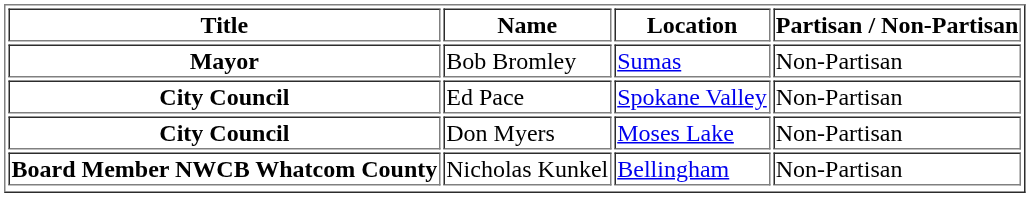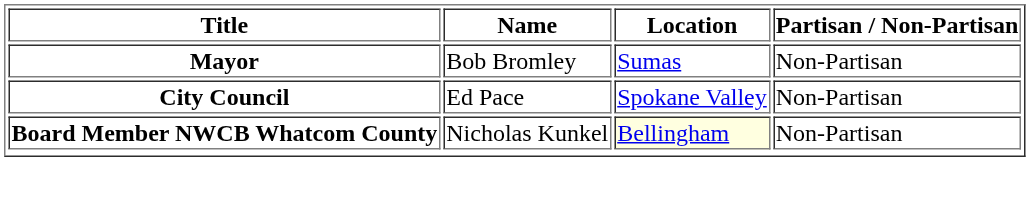 <table border="1">
 <tr>
 <th>Title</th>
 <th>Name</th>
 <th>Location</th>
 <th>Partisan / Non-Partisan</th>
 </tr>
 <tr>
 <th scope="row">Mayor</th>
 <td>Bob Bromley</td>
 <td><a href='#'>Sumas</a></td>
 <td>Non-Partisan</td>
 </tr>
 <tr>
 <th scope="row">City Council</th>
 <td>Ed Pace</td>
 <td><a href='#'>Spokane Valley</a></td>
 <td>Non-Partisan</td>
 </tr>
 <tr>
-<th scope="row">City Council</th>
-<td>Don Myers</td>
-<td><a href='#'>Moses Lake</a></td>
-<td>Non-Partisan</td>
-</tr>
-<tr>
 <th scope="row">Board Member NWCB Whatcom County</th>
 <td>Nicholas Kunkel</td>
-<td><a href='#'>Bellingham</a></td>
+<td style="background: lightyellow;"><a href='#'>Bellingham</a></td>
 <td>Non-Partisan</td>
 </tr>
 <tr>
 </tr>
 </table>
